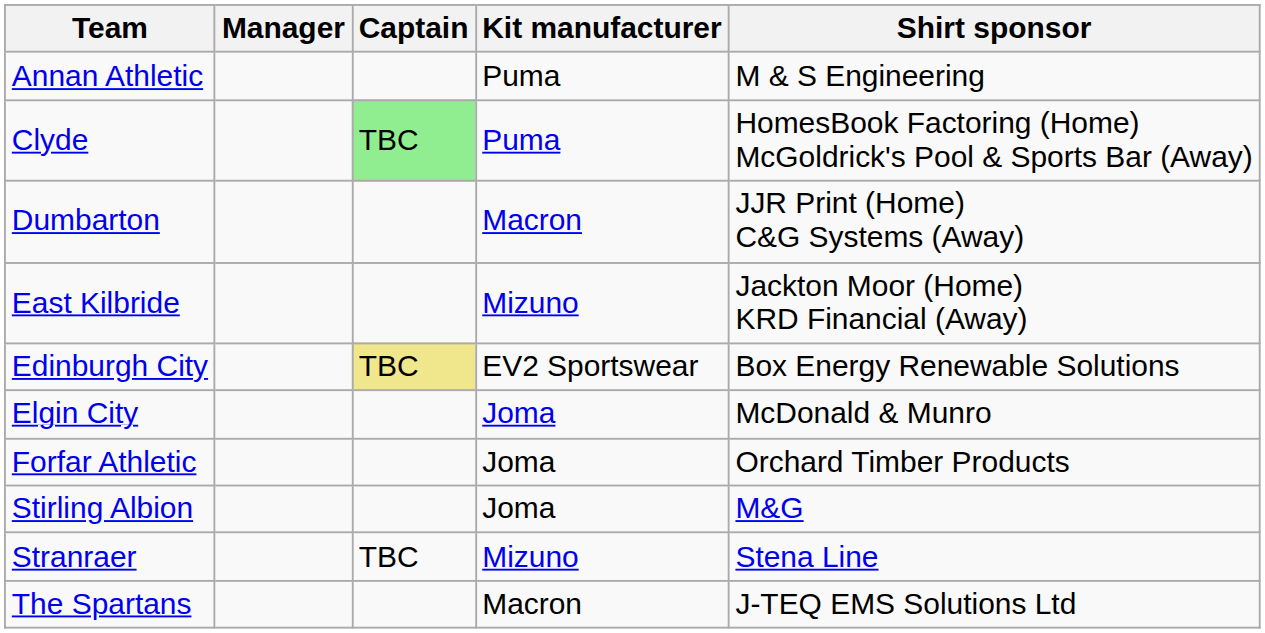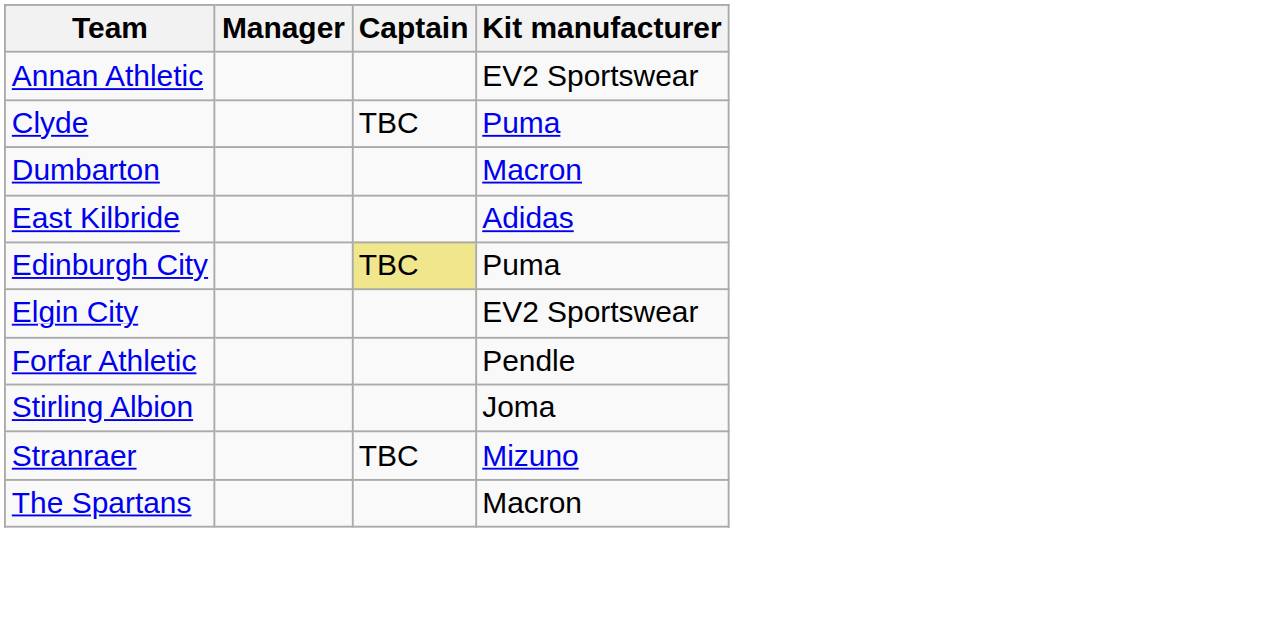 <table class="wikitable sortable">
 <tr>
 <th>Team</th>
 <th>Manager</th>
 <th>Captain</th>
 <th>Kit manufacturer</th>
-<th>Shirt sponsor</th>
 </tr>
 <tr>
 <td><a href='#'>Annan Athletic</a></td>
 <td> </td>
 <td> </td>
-<td>Puma</td>
-<td>M & S Engineering</td>
+<td>EV2 Sportswear</td>
 </tr>
 <tr>
 <td><a href='#'>Clyde</a></td>
 <td> </td>
-<td style="background: lightgreen;">TBC</td>
+<td>TBC</td>
 <td><a href='#'>Puma</a></td>
-<td>HomesBook Factoring (Home)<br>McGoldrick's Pool & Sports Bar (Away)</td>
 </tr>
 <tr>
 <td><a href='#'>Dumbarton</a></td>
 <td> </td>
 <td> </td>
 <td><a href='#'>Macron</a></td>
-<td>JJR Print (Home)<br>C&G Systems (Away)</td>
 </tr>
 <tr>
 <td><a href='#'>East Kilbride</a></td>
 <td> </td>
 <td> </td>
-<td><a href='#'>Mizuno</a></td>
-<td>Jackton Moor (Home)<br>KRD Financial (Away)</td>
+<td><a href='#'>Adidas</a></td>
 </tr>
 <tr>
 <td><a href='#'>Edinburgh City</a></td>
 <td> </td>
 <td style="background: khaki;">TBC</td>
-<td>EV2 Sportswear</td>
-<td>Box Energy Renewable Solutions</td>
+<td>Puma</td>
 </tr>
 <tr>
 <td><a href='#'>Elgin City</a></td>
 <td> </td>
 <td> </td>
-<td><a href='#'>Joma</a></td>
-<td>McDonald & Munro</td>
+<td>EV2 Sportswear</td>
 </tr>
 <tr>
 <td><a href='#'>Forfar Athletic</a></td>
 <td> </td>
 <td> </td>
-<td>Joma</td>
-<td>Orchard Timber Products</td>
+<td>Pendle</td>
 </tr>
 <tr>
 <td><a href='#'>Stirling Albion</a></td>
 <td> </td>
 <td> </td>
 <td>Joma</td>
-<td><a href='#'>M&G</a></td>
 </tr>
 <tr>
 <td><a href='#'>Stranraer</a></td>
 <td> </td>
 <td>TBC</td>
 <td><a href='#'>Mizuno</a></td>
-<td><a href='#'>Stena Line</a></td>
 </tr>
 <tr>
 <td><a href='#'>The Spartans</a></td>
 <td> </td>
 <td> </td>
 <td>Macron</td>
-<td>J-TEQ EMS Solutions Ltd</td>
 </tr>
 </table>
